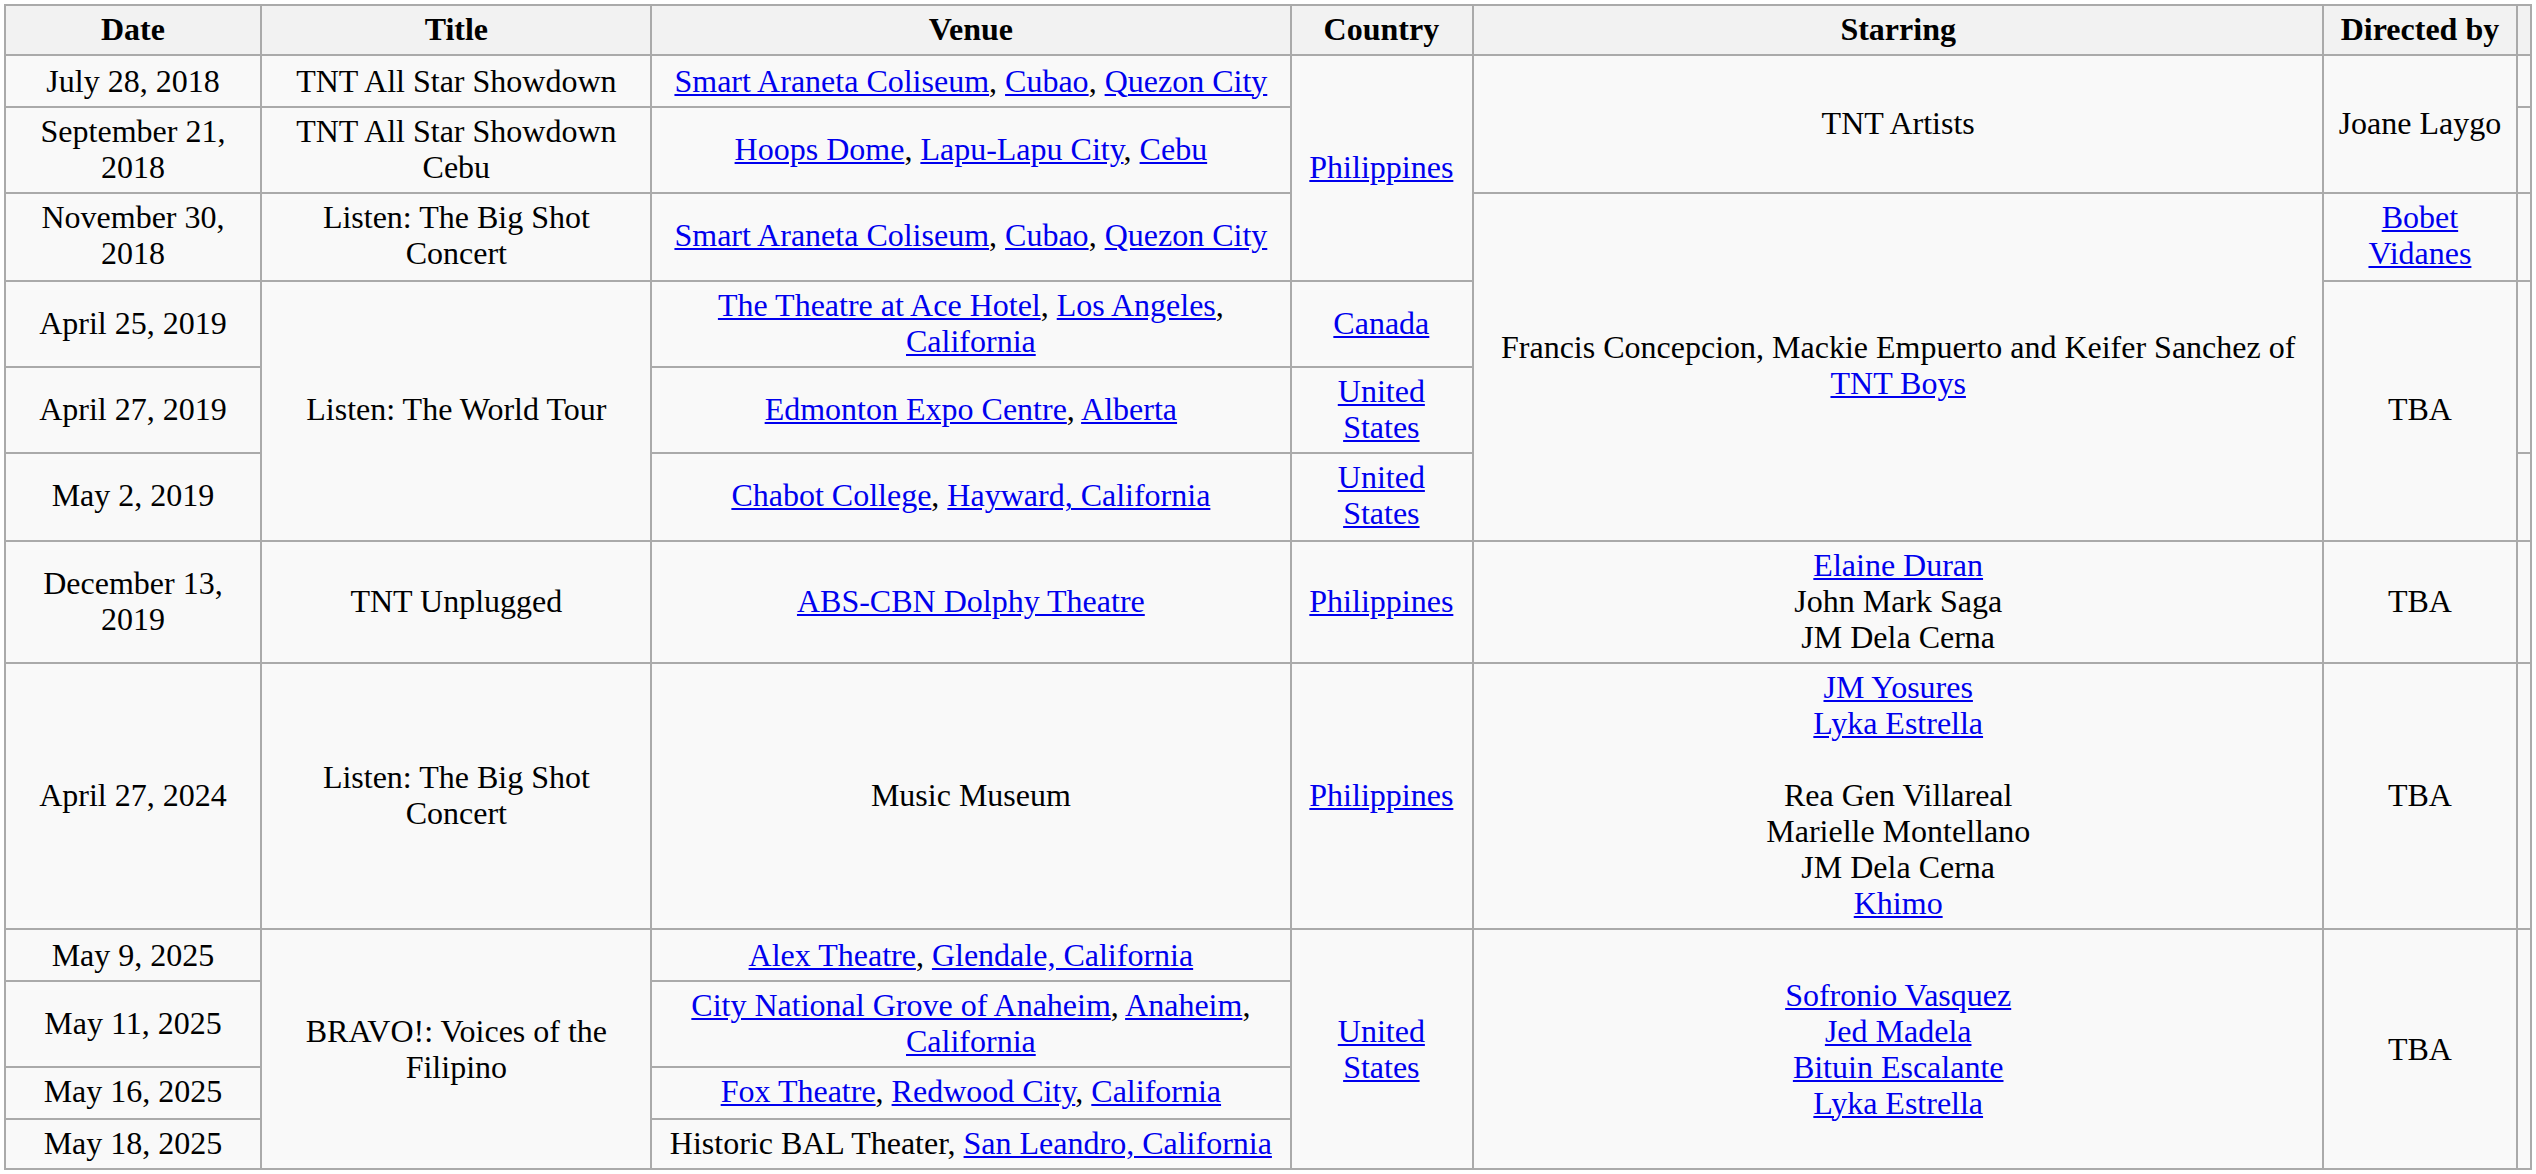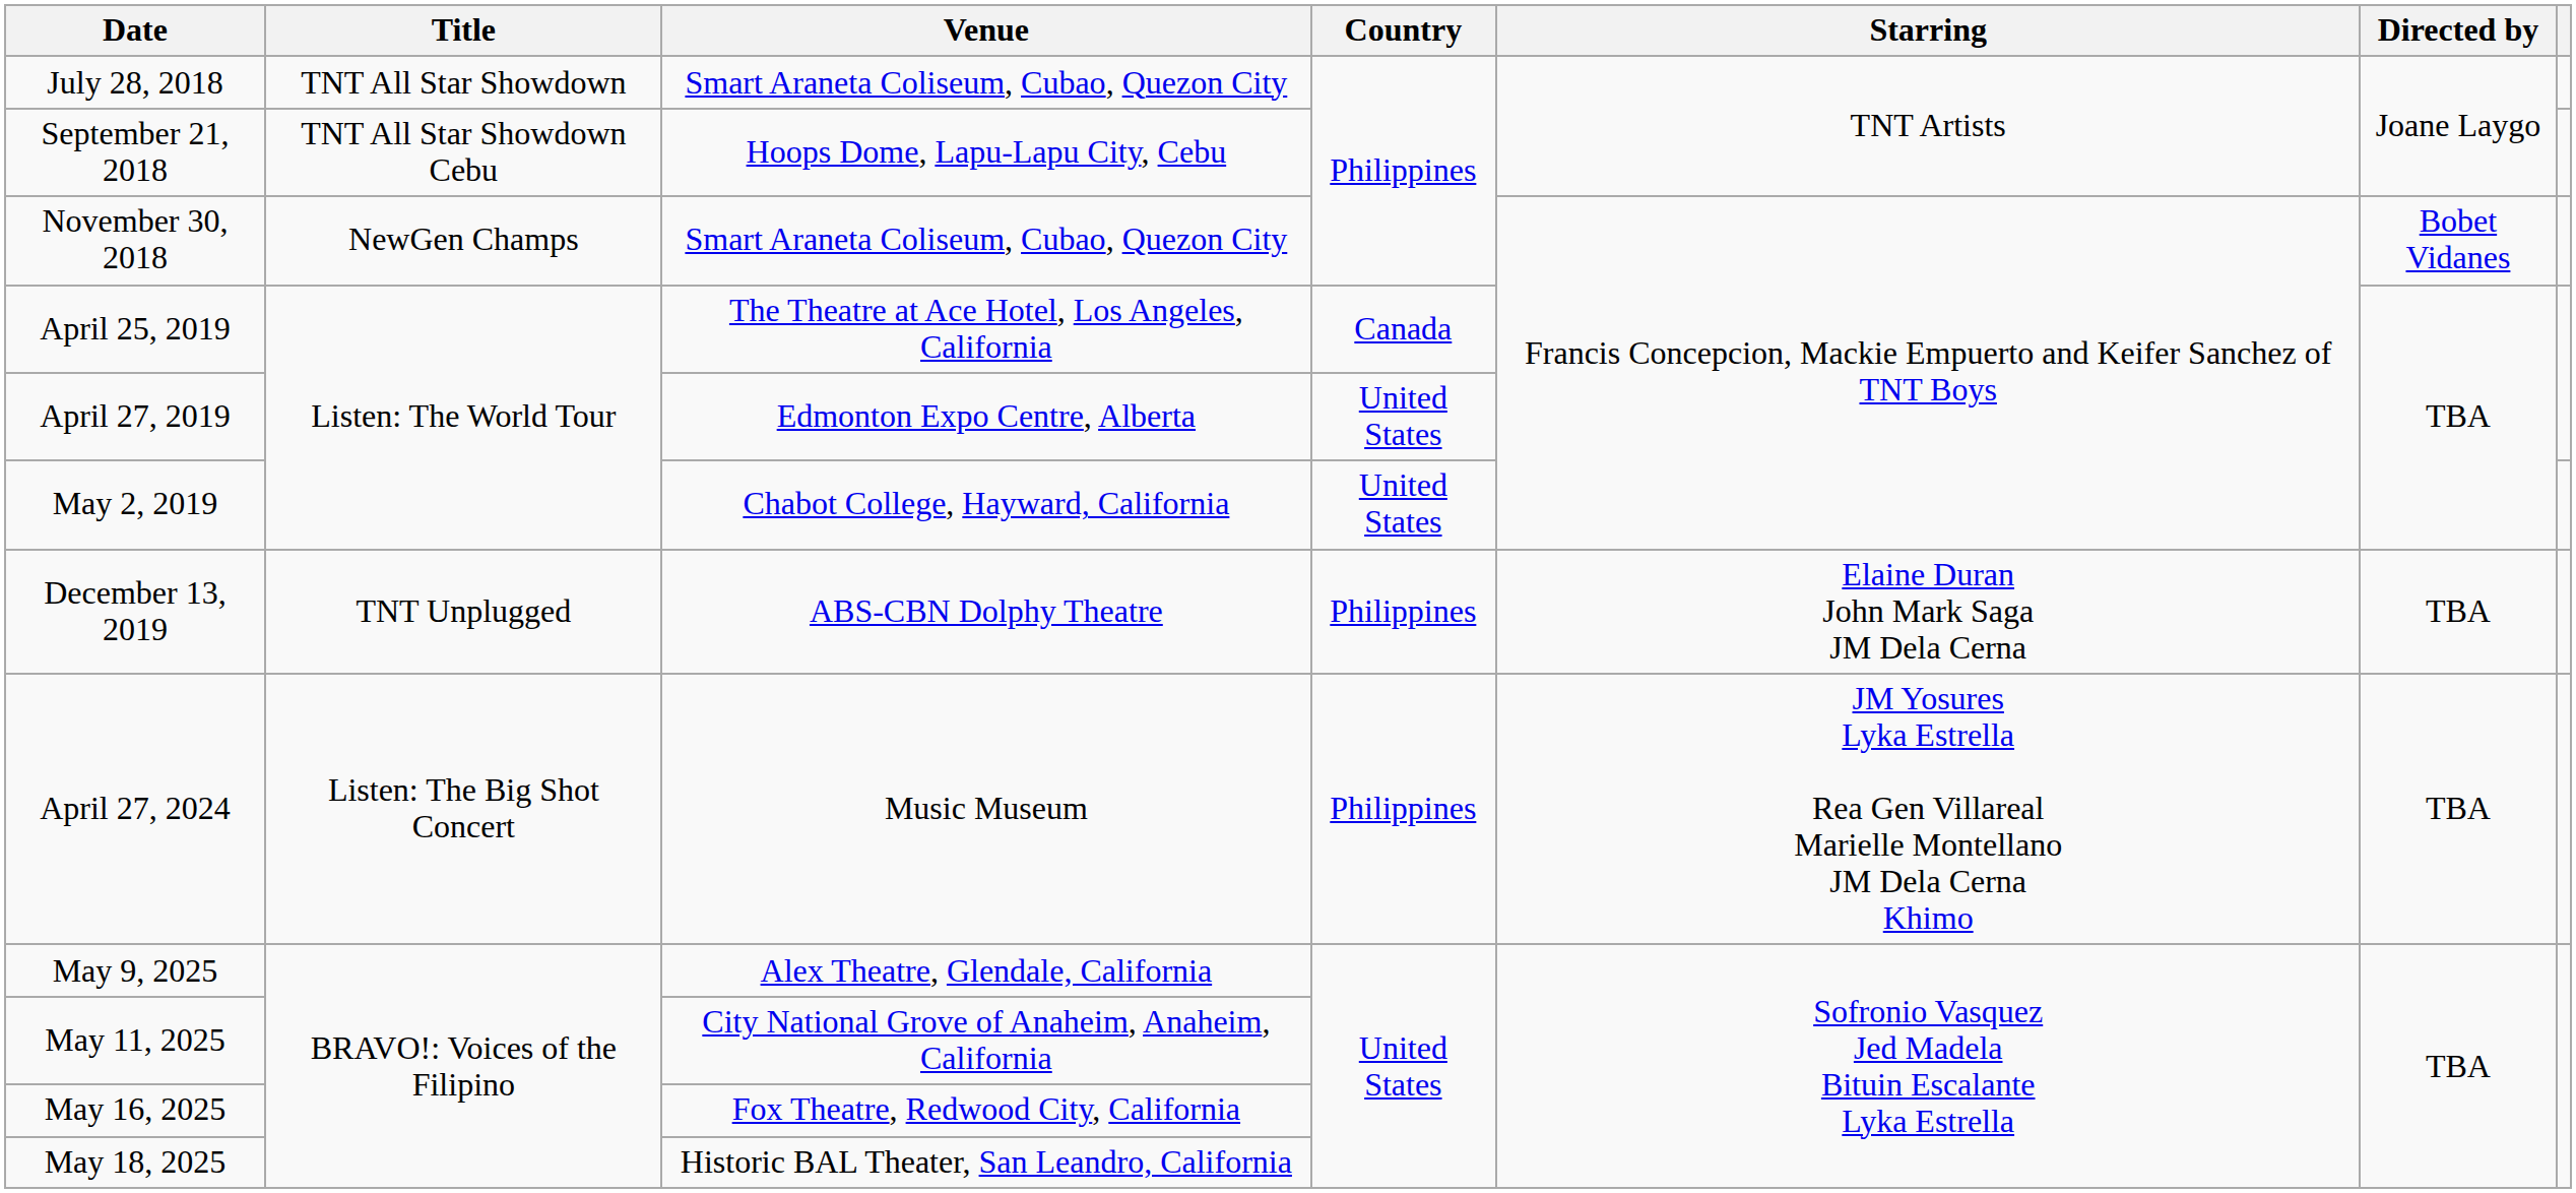 <table class="wikitable sortable" style="text-align:center; font-size:100%; width:100%">
 <tr>
 <th>Date</th>
 <th>Title</th>
 <th>Venue</th>
 <th>Country</th>
 <th>Starring</th>
 <th>Directed by</th>
 <th></th>
 </tr>
 <tr>
 <td rowspan="1">July 28, 2018</td>
 <td>TNT All Star Showdown</td>
 <td><a href='#'>Smart Araneta Coliseum</a>, <a href='#'>Cubao</a>, <a href='#'>Quezon City</a></td>
 <td rowspan="3"><a href='#'>Philippines</a></td>
 <td rowspan="2">TNT Artists</td>
 <td rowspan="2">Joane Laygo</td>
 <td></td>
 </tr>
 <tr>
 <td rowspan="1">September 21, 2018</td>
 <td>TNT All Star Showdown Cebu</td>
 <td><a href='#'>Hoops Dome</a>, <a href='#'>Lapu-Lapu City</a>, <a href='#'>Cebu</a></td>
 <td></td>
 </tr>
 <tr>
 <td rowspan="1">November 30, 2018</td>
-<td>Listen: The Big Shot Concert</td>
+<td>NewGen Champs</td>
 <td><a href='#'>Smart Araneta Coliseum</a>, <a href='#'>Cubao</a>, <a href='#'>Quezon City</a></td>
 <td rowspan="4">Francis Concepcion, Mackie Empuerto and Keifer Sanchez of <a href='#'>TNT Boys</a></td>
 <td><a href='#'>Bobet Vidanes</a></td>
 <td></td>
 </tr>
 <tr>
 <td>April 25, 2019</td>
 <td rowspan="3">Listen: The World Tour</td>
 <td><a href='#'>The Theatre at Ace Hotel</a>, <a href='#'>Los Angeles</a>, <a href='#'>California</a></td>
 <td><a href='#'>Canada</a></td>
 <td rowspan="3">TBA</td>
 <td rowspan="2"></td>
 </tr>
 <tr>
 <td>April 27, 2019</td>
 <td><a href='#'>Edmonton Expo Centre</a>, <a href='#'>Alberta</a></td>
 <td><a href='#'>United States</a></td>
 </tr>
 <tr>
 <td>May 2, 2019</td>
 <td><a href='#'>Chabot College</a>, <a href='#'>Hayward, California</a></td>
 <td><a href='#'>United States</a></td>
 <td></td>
 </tr>
 <tr>
 <td>December 13, 2019</td>
 <td>TNT Unplugged</td>
 <td><a href='#'>ABS-CBN Dolphy Theatre</a></td>
 <td><a href='#'>Philippines</a></td>
 <td><a href='#'>Elaine Duran</a> <br> John Mark Saga <br> JM Dela Cerna</td>
 <td>TBA</td>
 <td></td>
 </tr>
 <tr>
 <td>April 27, 2024</td>
 <td>Listen: The Big Shot Concert</td>
 <td>Music Museum</td>
 <td><a href='#'>Philippines</a></td>
 <td><a href='#'>JM Yosures</a> <br> <a href='#'>Lyka Estrella</a> <br>  <br> Rea Gen Villareal <br> Marielle Montellano <br> JM Dela Cerna <br> <a href='#'>Khimo</a></td>
 <td>TBA</td>
 <td></td>
 </tr>
 <tr>
 <td>May 9, 2025</td>
 <td rowspan="4">BRAVO!: Voices of the Filipino</td>
 <td><a href='#'>Alex Theatre</a>, <a href='#'>Glendale, California</a></td>
 <td rowspan="4"><a href='#'>United States</a></td>
 <td rowspan="4"><a href='#'>Sofronio Vasquez</a><br><a href='#'>Jed Madela</a><br><a href='#'>Bituin Escalante</a><br><a href='#'>Lyka Estrella</a></td>
 <td rowspan="4">TBA</td>
 <td rowspan="4"></td>
 </tr>
 <tr>
 <td>May 11, 2025</td>
 <td><a href='#'>City National Grove of Anaheim</a>, <a href='#'>Anaheim</a>, <a href='#'>California</a></td>
 </tr>
 <tr>
 <td>May 16, 2025</td>
 <td><a href='#'>Fox Theatre</a>, <a href='#'>Redwood City</a>, <a href='#'>California</a></td>
 </tr>
 <tr>
 <td>May 18, 2025</td>
 <td>Historic BAL Theater, <a href='#'>San Leandro, California</a></td>
 </tr>
 <tr>
 </tr>
 </table>
